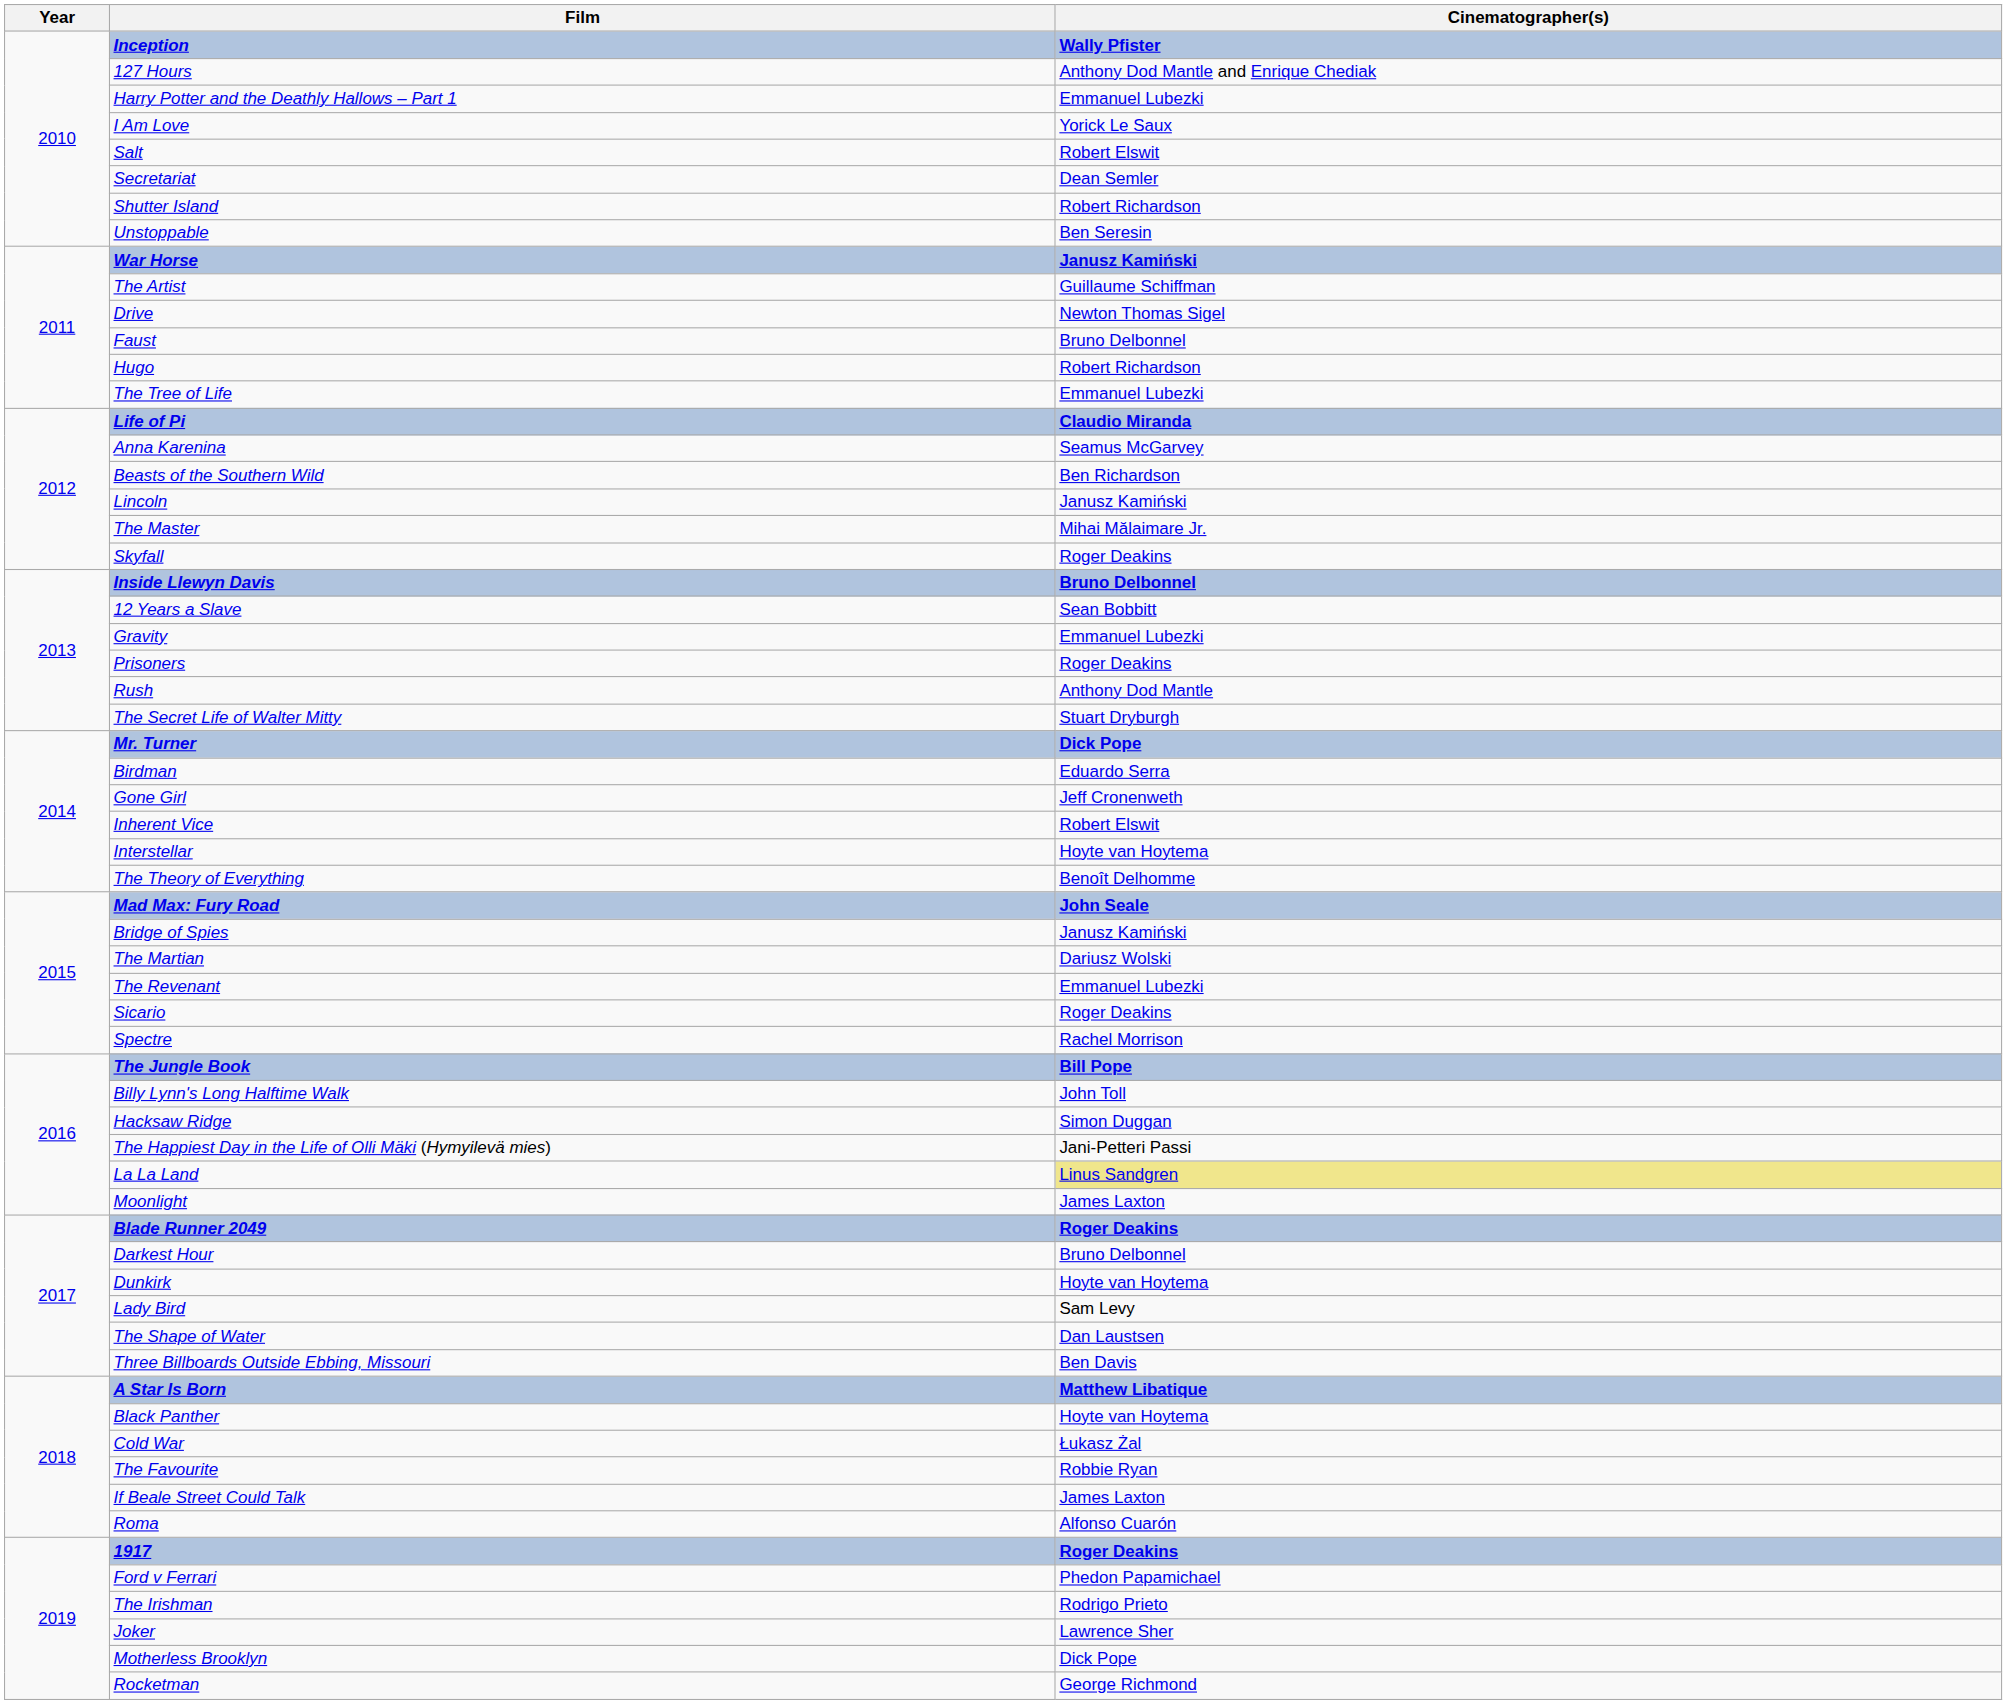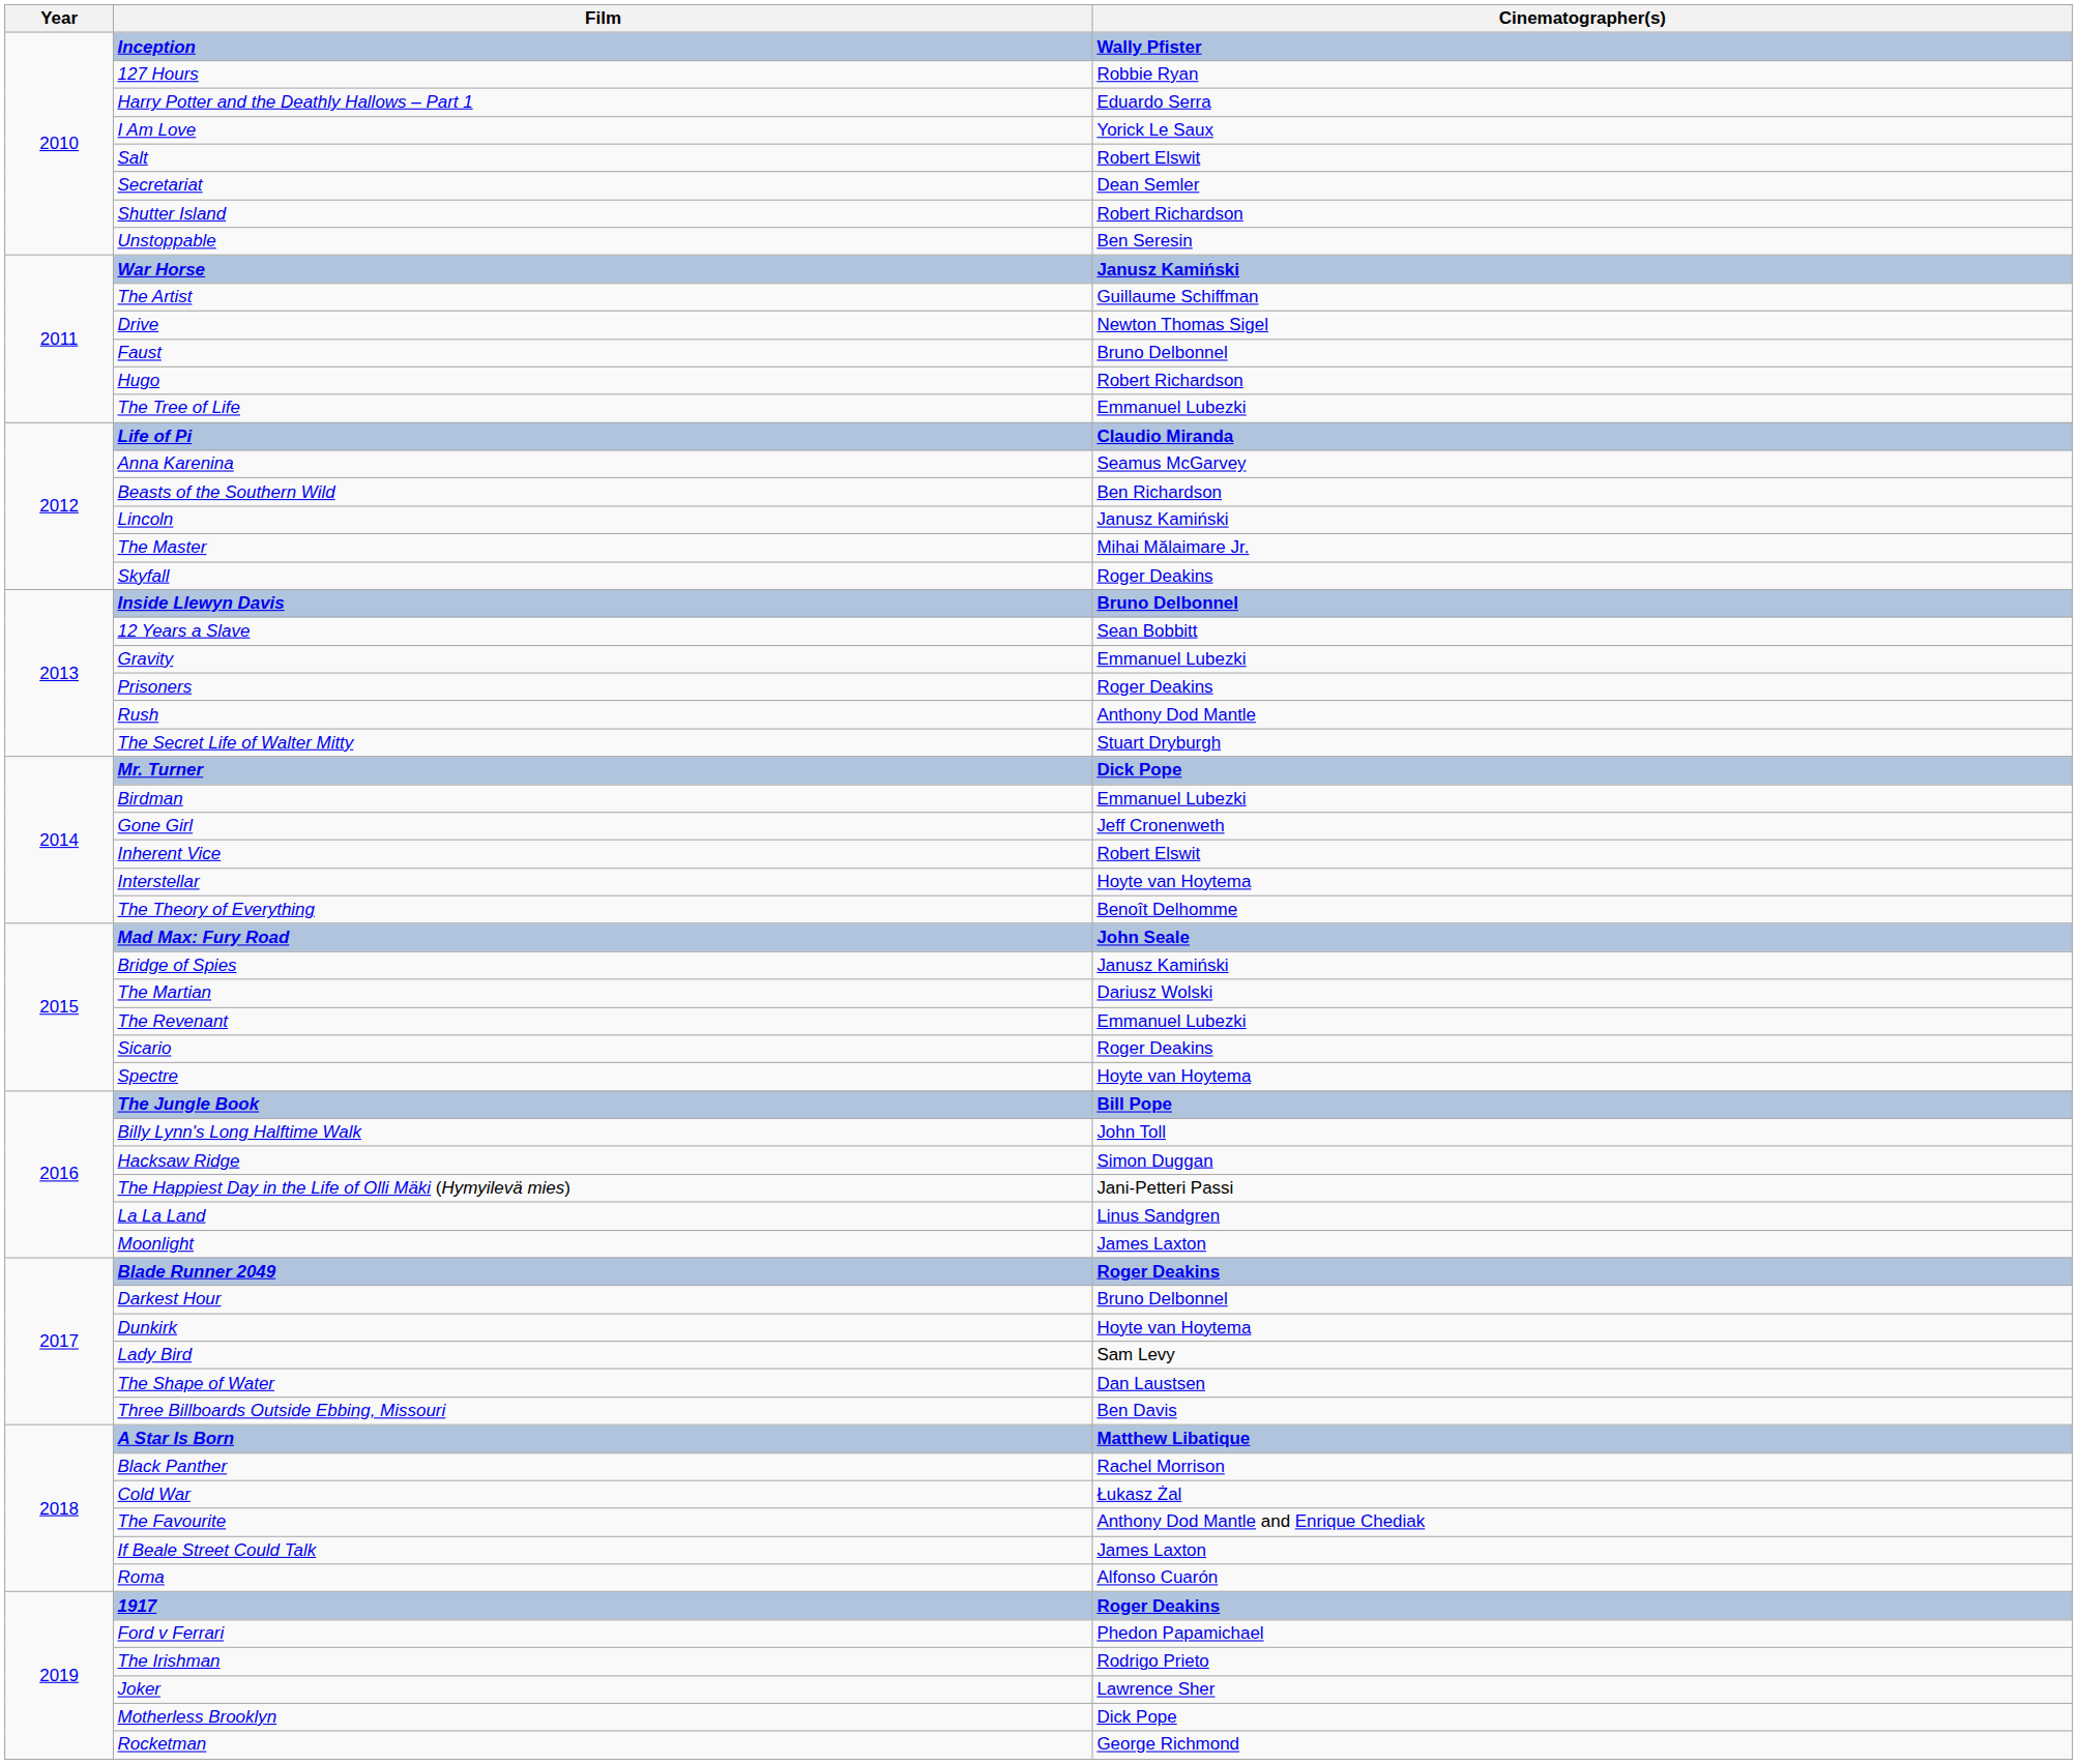 <table class="wikitable" width="95%" cellpadding="5">
 <tr>
 <th width="5%">Year</th>
 <th width="45%">Film</th>
 <th width="45%">Cinematographer(s)</th>
 </tr>
 <tr>
 <td rowspan="8" style="text-align:center;"><a href='#'>2010</a> <br></td>
 <td style="background:#B0C4DE;"><strong><em><a href='#'>Inception</a></em></strong></td>
 <td style="background:#B0C4DE;"><strong><a href='#'>Wally Pfister</a></strong></td>
 </tr>
 <tr>
 <td><em><a href='#'>127 Hours</a></em></td>
-<td><a href='#'>Anthony Dod Mantle</a> and <a href='#'>Enrique Chediak</a></td>
+<td><a href='#'>Robbie Ryan</a></td>
 </tr>
 <tr>
 <td><em><a href='#'>Harry Potter and the Deathly Hallows – Part 1</a></em></td>
-<td><a href='#'>Emmanuel Lubezki</a></td>
+<td><a href='#'>Eduardo Serra</a></td>
 </tr>
 <tr>
 <td><em><a href='#'>I Am Love</a></em></td>
 <td><a href='#'>Yorick Le Saux</a></td>
 </tr>
 <tr>
 <td><em><a href='#'>Salt</a></em></td>
 <td><a href='#'>Robert Elswit</a></td>
 </tr>
 <tr>
 <td><em><a href='#'>Secretariat</a></em></td>
 <td><a href='#'>Dean Semler</a></td>
 </tr>
 <tr>
 <td><em><a href='#'>Shutter Island</a></em></td>
 <td><a href='#'>Robert Richardson</a></td>
 </tr>
 <tr>
 <td><em><a href='#'>Unstoppable</a></em></td>
 <td><a href='#'>Ben Seresin</a></td>
 </tr>
 <tr>
 <td rowspan="6" style="text-align:center;"><a href='#'>2011</a> <br></td>
 <td style="background:#B0C4DE;"><strong><em><a href='#'>War Horse</a></em></strong></td>
 <td style="background:#B0C4DE;"><strong><a href='#'>Janusz Kamiński</a></strong></td>
 </tr>
 <tr>
 <td><em><a href='#'>The Artist</a></em></td>
 <td><a href='#'>Guillaume Schiffman</a></td>
 </tr>
 <tr>
 <td><em><a href='#'>Drive</a></em></td>
 <td><a href='#'>Newton Thomas Sigel</a></td>
 </tr>
 <tr>
 <td><em><a href='#'>Faust</a></em></td>
 <td><a href='#'>Bruno Delbonnel</a></td>
 </tr>
 <tr>
 <td><em><a href='#'>Hugo</a></em></td>
 <td><a href='#'>Robert Richardson</a></td>
 </tr>
 <tr>
 <td><em><a href='#'>The Tree of Life</a></em></td>
 <td><a href='#'>Emmanuel Lubezki</a></td>
 </tr>
 <tr>
 <td rowspan="6" style="text-align:center;"><a href='#'>2012</a> <br></td>
 <td style="background:#B0C4DE;"><strong><em><a href='#'>Life of Pi</a></em></strong></td>
 <td style="background:#B0C4DE;"><strong><a href='#'>Claudio Miranda</a></strong></td>
 </tr>
 <tr>
 <td><em><a href='#'>Anna Karenina</a></em></td>
 <td><a href='#'>Seamus McGarvey</a></td>
 </tr>
 <tr>
 <td><em><a href='#'>Beasts of the Southern Wild</a></em></td>
 <td><a href='#'>Ben Richardson</a></td>
 </tr>
 <tr>
 <td><em><a href='#'>Lincoln</a></em></td>
 <td><a href='#'>Janusz Kamiński</a></td>
 </tr>
 <tr>
 <td><em><a href='#'>The Master</a></em></td>
 <td><a href='#'>Mihai Mălaimare Jr.</a></td>
 </tr>
 <tr>
 <td><em><a href='#'>Skyfall</a></em></td>
 <td><a href='#'>Roger Deakins</a></td>
 </tr>
 <tr>
 <td rowspan="6" style="text-align:center;"><a href='#'>2013</a> <br></td>
 <td style="background:#B0C4DE;"><strong><em><a href='#'>Inside Llewyn Davis</a></em></strong></td>
 <td style="background:#B0C4DE;"><strong><a href='#'>Bruno Delbonnel</a></strong></td>
 </tr>
 <tr>
 <td><em><a href='#'>12 Years a Slave</a></em></td>
 <td><a href='#'>Sean Bobbitt</a></td>
 </tr>
 <tr>
 <td><em><a href='#'>Gravity</a></em></td>
 <td><a href='#'>Emmanuel Lubezki</a></td>
 </tr>
 <tr>
 <td><em><a href='#'>Prisoners</a></em></td>
 <td><a href='#'>Roger Deakins</a></td>
 </tr>
 <tr>
 <td><em><a href='#'>Rush</a></em></td>
 <td><a href='#'>Anthony Dod Mantle</a></td>
 </tr>
 <tr>
 <td><em><a href='#'>The Secret Life of Walter Mitty</a></em></td>
 <td><a href='#'>Stuart Dryburgh</a></td>
 </tr>
 <tr>
 <td rowspan="6" style="text-align:center;"><a href='#'>2014</a> <br></td>
 <td style="background:#B0C4DE;"><strong><em><a href='#'>Mr. Turner</a></em></strong></td>
 <td style="background:#B0C4DE;"><strong><a href='#'>Dick Pope</a></strong></td>
 </tr>
 <tr>
 <td><em><a href='#'>Birdman</a></em></td>
-<td><a href='#'>Eduardo Serra</a></td>
+<td><a href='#'>Emmanuel Lubezki</a></td>
 </tr>
 <tr>
 <td><em><a href='#'>Gone Girl</a></em></td>
 <td><a href='#'>Jeff Cronenweth</a></td>
 </tr>
 <tr>
 <td><em><a href='#'>Inherent Vice</a></em></td>
 <td><a href='#'>Robert Elswit</a></td>
 </tr>
 <tr>
 <td><em><a href='#'>Interstellar</a></em></td>
 <td><a href='#'>Hoyte van Hoytema</a></td>
 </tr>
 <tr>
 <td><em><a href='#'>The Theory of Everything</a></em></td>
 <td><a href='#'>Benoît Delhomme</a></td>
 </tr>
 <tr>
 <td rowspan="6" style="text-align:center;"><a href='#'>2015</a> <br></td>
 <td style="background:#B0C4DE;"><strong><em><a href='#'>Mad Max: Fury Road</a></em></strong></td>
 <td style="background:#B0C4DE;"><strong><a href='#'>John Seale</a></strong></td>
 </tr>
 <tr>
 <td><em><a href='#'>Bridge of Spies</a></em></td>
 <td><a href='#'>Janusz Kamiński</a></td>
 </tr>
 <tr>
 <td><em><a href='#'>The Martian</a></em></td>
 <td><a href='#'>Dariusz Wolski</a></td>
 </tr>
 <tr>
 <td><em><a href='#'>The Revenant</a></em></td>
 <td><a href='#'>Emmanuel Lubezki</a></td>
 </tr>
 <tr>
 <td><em><a href='#'>Sicario</a></em></td>
 <td><a href='#'>Roger Deakins</a></td>
 </tr>
 <tr>
 <td><em><a href='#'>Spectre</a></em></td>
-<td><a href='#'>Rachel Morrison</a></td>
+<td><a href='#'>Hoyte van Hoytema</a></td>
 </tr>
 <tr>
 <td rowspan="6" style="text-align:center;"><a href='#'>2016</a> <br></td>
 <td style="background:#B0C4DE;"><strong><em><a href='#'>The Jungle Book</a></em></strong></td>
 <td style="background:#B0C4DE;"><strong><a href='#'>Bill Pope</a></strong></td>
 </tr>
 <tr>
 <td><em><a href='#'>Billy Lynn's Long Halftime Walk</a></em></td>
 <td><a href='#'>John Toll</a></td>
 </tr>
 <tr>
 <td><em><a href='#'>Hacksaw Ridge</a></em></td>
 <td><a href='#'>Simon Duggan</a></td>
 </tr>
 <tr>
 <td><em><a href='#'>The Happiest Day in the Life of Olli Mäki</a></em> (<em>Hymyilevä mies</em>)</td>
 <td>Jani-Petteri Passi</td>
 </tr>
 <tr>
 <td><em><a href='#'>La La Land</a></em></td>
-<td style="background: khaki;"><a href='#'>Linus Sandgren</a></td>
+<td><a href='#'>Linus Sandgren</a></td>
 </tr>
 <tr>
 <td><em><a href='#'>Moonlight</a></em></td>
 <td><a href='#'>James Laxton</a></td>
 </tr>
 <tr>
 <td rowspan="6" style="text-align:center;"><a href='#'>2017</a> <br></td>
 <td style="background:#B0C4DE;"><strong><em><a href='#'>Blade Runner 2049</a></em></strong></td>
 <td style="background:#B0C4DE;"><strong><a href='#'>Roger Deakins</a></strong></td>
 </tr>
 <tr>
 <td><em><a href='#'>Darkest Hour</a></em></td>
 <td><a href='#'>Bruno Delbonnel</a></td>
 </tr>
 <tr>
 <td><em><a href='#'>Dunkirk</a></em></td>
 <td><a href='#'>Hoyte van Hoytema</a></td>
 </tr>
 <tr>
 <td><em><a href='#'>Lady Bird</a></em></td>
 <td>Sam Levy</td>
 </tr>
 <tr>
 <td><em><a href='#'>The Shape of Water</a></em></td>
 <td><a href='#'>Dan Laustsen</a></td>
 </tr>
 <tr>
 <td><em><a href='#'>Three Billboards Outside Ebbing, Missouri</a></em></td>
 <td><a href='#'>Ben Davis</a></td>
 </tr>
 <tr>
 <td rowspan="6" style="text-align:center;"><a href='#'>2018</a> <br></td>
 <td style="background:#B0C4DE;"><strong><em><a href='#'>A Star Is Born</a></em></strong></td>
 <td style="background:#B0C4DE;"><strong><a href='#'>Matthew Libatique</a></strong></td>
 </tr>
 <tr>
 <td><em><a href='#'>Black Panther</a></em></td>
-<td><a href='#'>Hoyte van Hoytema</a></td>
+<td><a href='#'>Rachel Morrison</a></td>
 </tr>
 <tr>
 <td><em><a href='#'>Cold War</a></em></td>
 <td><a href='#'>Łukasz Żal</a></td>
 </tr>
 <tr>
 <td><em><a href='#'>The Favourite</a></em></td>
-<td><a href='#'>Robbie Ryan</a></td>
+<td><a href='#'>Anthony Dod Mantle</a> and <a href='#'>Enrique Chediak</a></td>
 </tr>
 <tr>
 <td><em><a href='#'>If Beale Street Could Talk</a></em></td>
 <td><a href='#'>James Laxton</a></td>
 </tr>
 <tr>
 <td><em><a href='#'>Roma</a></em></td>
 <td><a href='#'>Alfonso Cuarón</a></td>
 </tr>
 <tr>
 <td rowspan="6" style="text-align:center;"><a href='#'>2019</a> <br></td>
 <td style="background:#B0C4DE;"><strong><em><a href='#'>1917</a></em></strong></td>
 <td style="background:#B0C4DE;"><strong><a href='#'>Roger Deakins</a></strong></td>
 </tr>
 <tr>
 <td><em><a href='#'>Ford v Ferrari</a></em></td>
 <td><a href='#'>Phedon Papamichael</a></td>
 </tr>
 <tr>
 <td><em><a href='#'>The Irishman</a></em></td>
 <td><a href='#'>Rodrigo Prieto</a></td>
 </tr>
 <tr>
 <td><em><a href='#'>Joker</a></em></td>
 <td><a href='#'>Lawrence Sher</a></td>
 </tr>
 <tr>
 <td><em><a href='#'>Motherless Brooklyn</a></em></td>
 <td><a href='#'>Dick Pope</a></td>
 </tr>
 <tr>
 <td><em><a href='#'>Rocketman</a></em></td>
 <td><a href='#'>George Richmond</a></td>
 </tr>
 </table>
